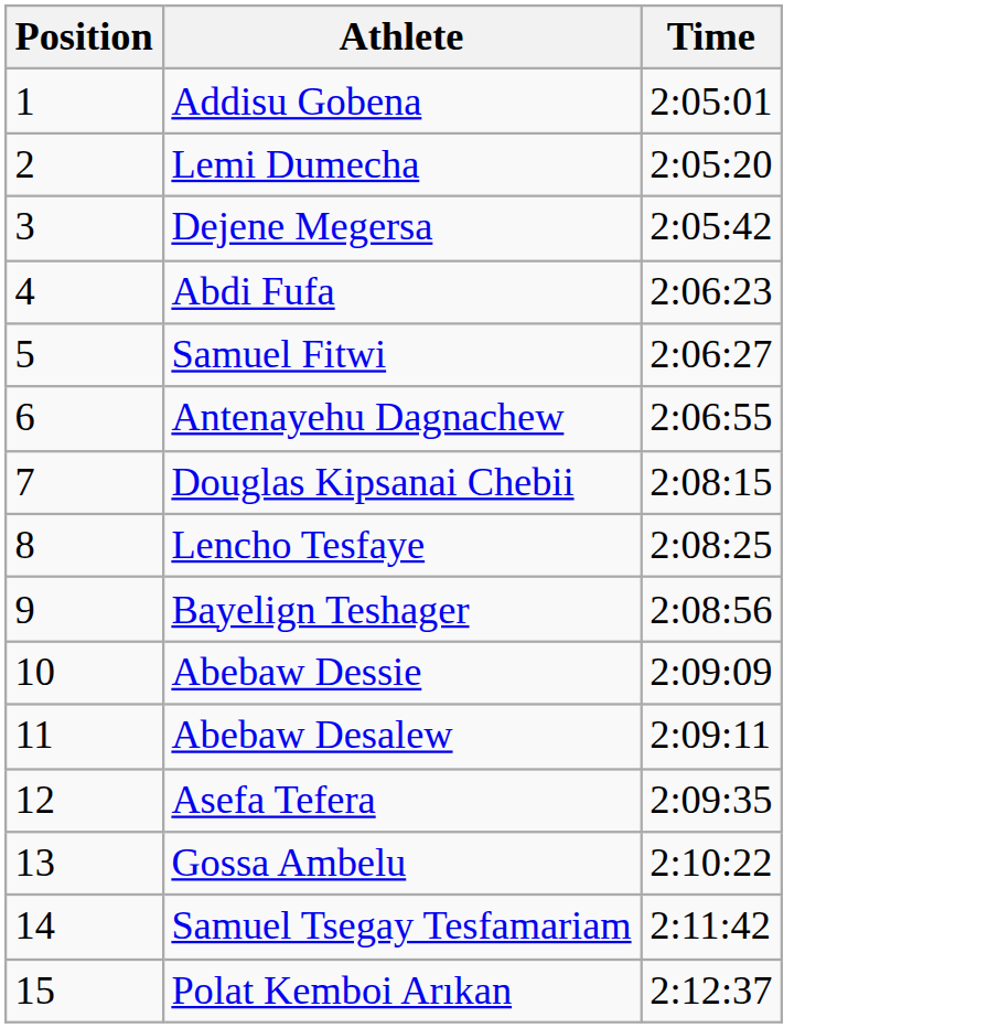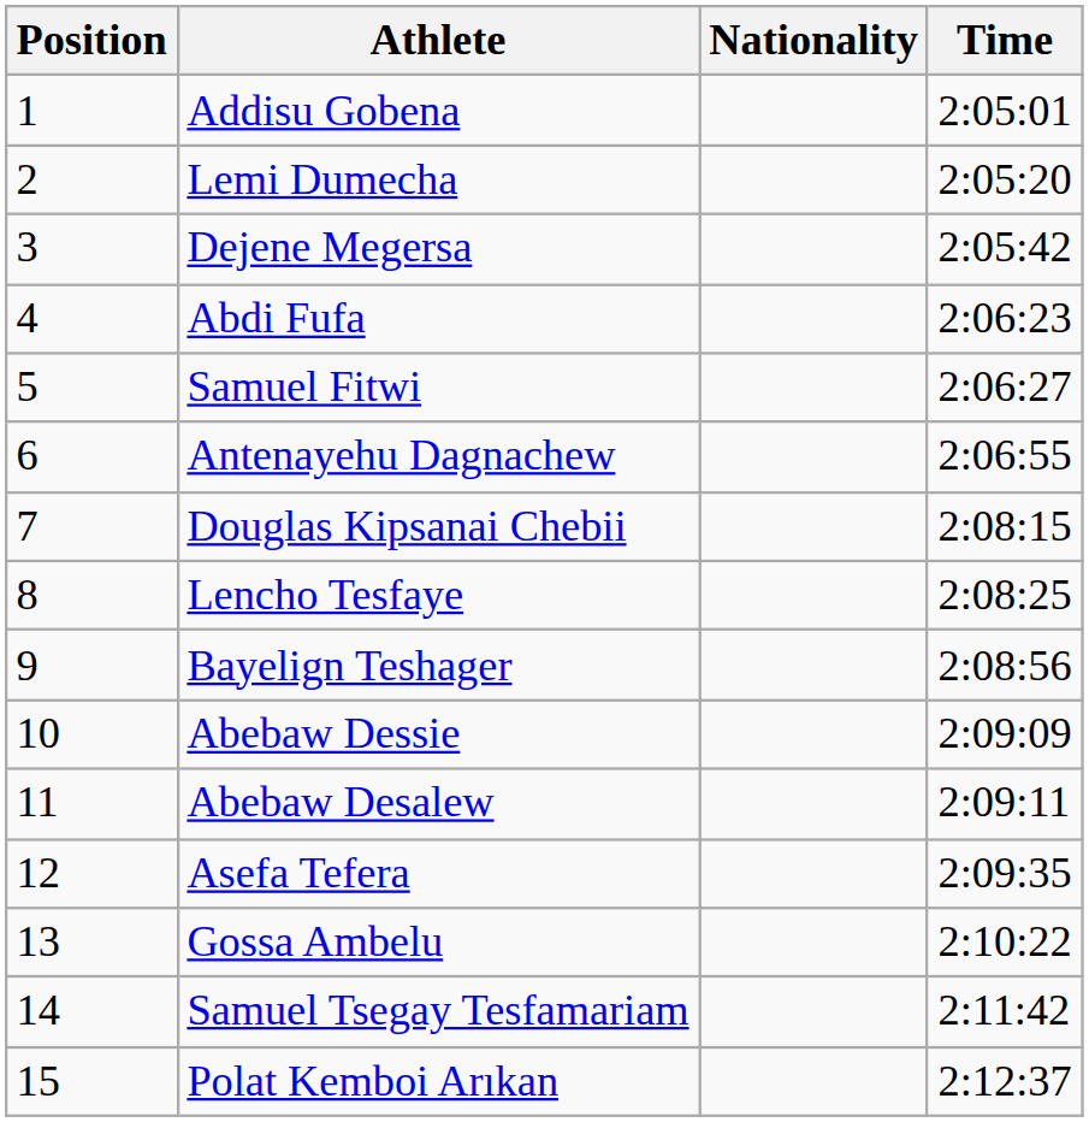 <table class="wikitable sortable">
 <tr>
 <th>Position</th>
 <th>Athlete</th>
+<th>Nationality</th>
 <th>Time</th>
 </tr>
 <tr>
 <td>1</td>
 <td><a href='#'>Addisu Gobena</a></td>
+<td></td>
 <td>2:05:01</td>
 </tr>
 <tr>
 <td>2</td>
 <td><a href='#'>Lemi Dumecha</a></td>
+<td></td>
 <td>2:05:20</td>
 </tr>
 <tr>
 <td>3</td>
 <td><a href='#'>Dejene Megersa</a></td>
+<td></td>
 <td>2:05:42</td>
 </tr>
 <tr>
 <td>4</td>
 <td><a href='#'>Abdi Fufa</a></td>
+<td></td>
 <td>2:06:23</td>
 </tr>
 <tr>
 <td>5</td>
 <td><a href='#'>Samuel Fitwi</a></td>
+<td></td>
 <td>2:06:27</td>
 </tr>
 <tr>
 <td>6</td>
 <td><a href='#'>Antenayehu Dagnachew</a></td>
+<td></td>
 <td>2:06:55</td>
 </tr>
 <tr>
 <td>7</td>
 <td><a href='#'>Douglas Kipsanai Chebii</a></td>
+<td></td>
 <td>2:08:15</td>
 </tr>
 <tr>
 <td>8</td>
 <td><a href='#'>Lencho Tesfaye</a></td>
+<td></td>
 <td>2:08:25</td>
 </tr>
 <tr>
 <td>9</td>
 <td><a href='#'>Bayelign Teshager</a></td>
+<td></td>
 <td>2:08:56</td>
 </tr>
 <tr>
 <td>10</td>
 <td><a href='#'>Abebaw Dessie</a></td>
+<td></td>
 <td>2:09:09</td>
 </tr>
 <tr>
 <td>11</td>
 <td><a href='#'>Abebaw Desalew</a></td>
+<td></td>
 <td>2:09:11</td>
 </tr>
 <tr>
 <td>12</td>
 <td><a href='#'>Asefa Tefera</a></td>
+<td></td>
 <td>2:09:35</td>
 </tr>
 <tr>
 <td>13</td>
 <td><a href='#'>Gossa Ambelu</a></td>
+<td></td>
 <td>2:10:22</td>
 </tr>
 <tr>
 <td>14</td>
 <td><a href='#'>Samuel Tsegay Tesfamariam</a></td>
+<td></td>
 <td>2:11:42</td>
 </tr>
 <tr>
 <td>15</td>
 <td><a href='#'>Polat Kemboi Arıkan</a></td>
+<td></td>
 <td>2:12:37</td>
 </tr>
 </table>
